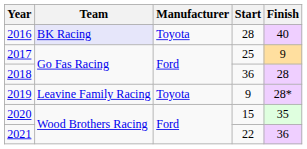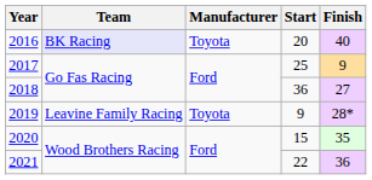 <table class="wikitable" style="font-size: 90%;">
 <tr>
 <th>Year</th>
 <th>Team</th>
 <th>Manufacturer</th>
 <th>Start</th>
 <th>Finish</th>
 </tr>
 <tr>
 <td><a href='#'>2016</a></td>
 <td style="background: lavender;"><a href='#'>BK Racing</a></td>
 <td><a href='#'>Toyota</a></td>
-<td align=center>28</td>
+<td align=center>20</td>
 <td align=center style="background:#EFCFFF;">40</td>
 </tr>
 <tr>
 <td><a href='#'>2017</a></td>
 <td rowspan=2><a href='#'>Go Fas Racing</a></td>
 <td rowspan=2><a href='#'>Ford</a></td>
 <td align=center>25</td>
 <td align=center style="background:#FFDF9F;">9</td>
 </tr>
 <tr>
 <td><a href='#'>2018</a></td>
 <td align=center>36</td>
-<td align=center style="background:#EFCFFF;">28</td>
+<td align=center style="background:#EFCFFF;">27</td>
 </tr>
 <tr>
 <td><a href='#'>2019</a></td>
 <td><a href='#'>Leavine Family Racing</a></td>
 <td><a href='#'>Toyota</a></td>
 <td align=center>9</td>
 <td align=center style="background:#EFCFFF;">28*</td>
 </tr>
 <tr>
 <td><a href='#'>2020</a></td>
 <td rowspan=2><a href='#'>Wood Brothers Racing</a></td>
 <td rowspan=2><a href='#'>Ford</a></td>
 <td align=center>15</td>
 <td align=center style="background:#DFFFDF;">35</td>
 </tr>
 <tr>
 <td><a href='#'>2021</a></td>
 <td align=center>22</td>
 <td align=center style="background:#EFCFFF;">36</td>
 </tr>
 </table>
